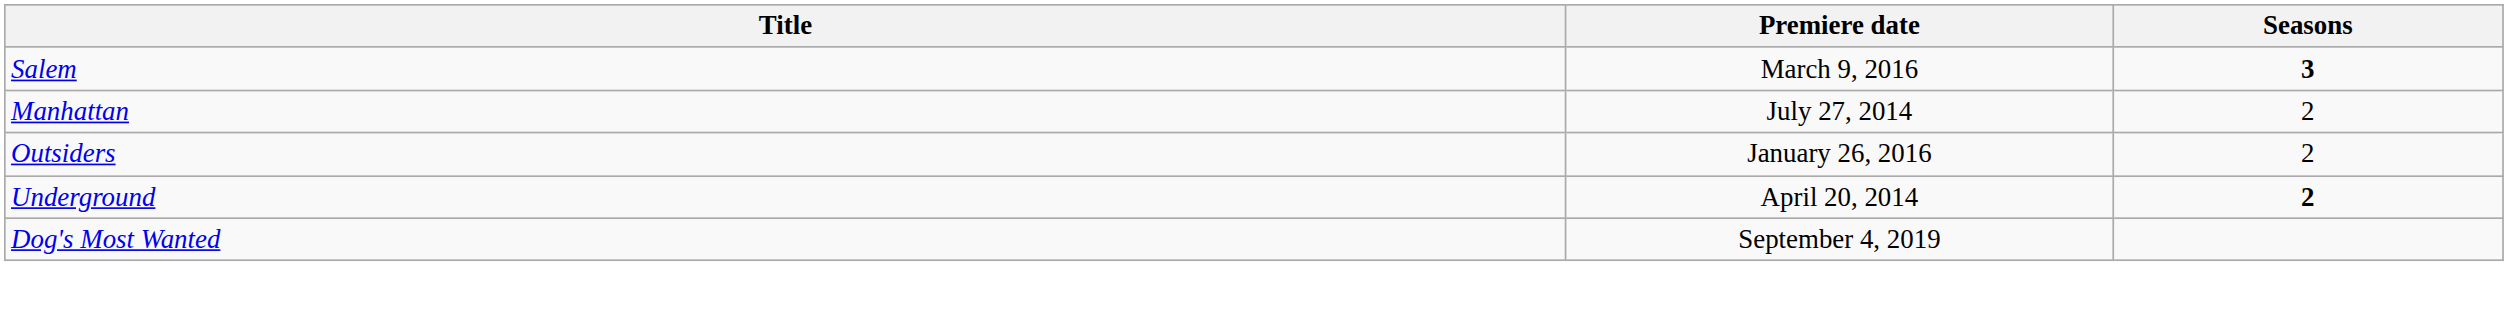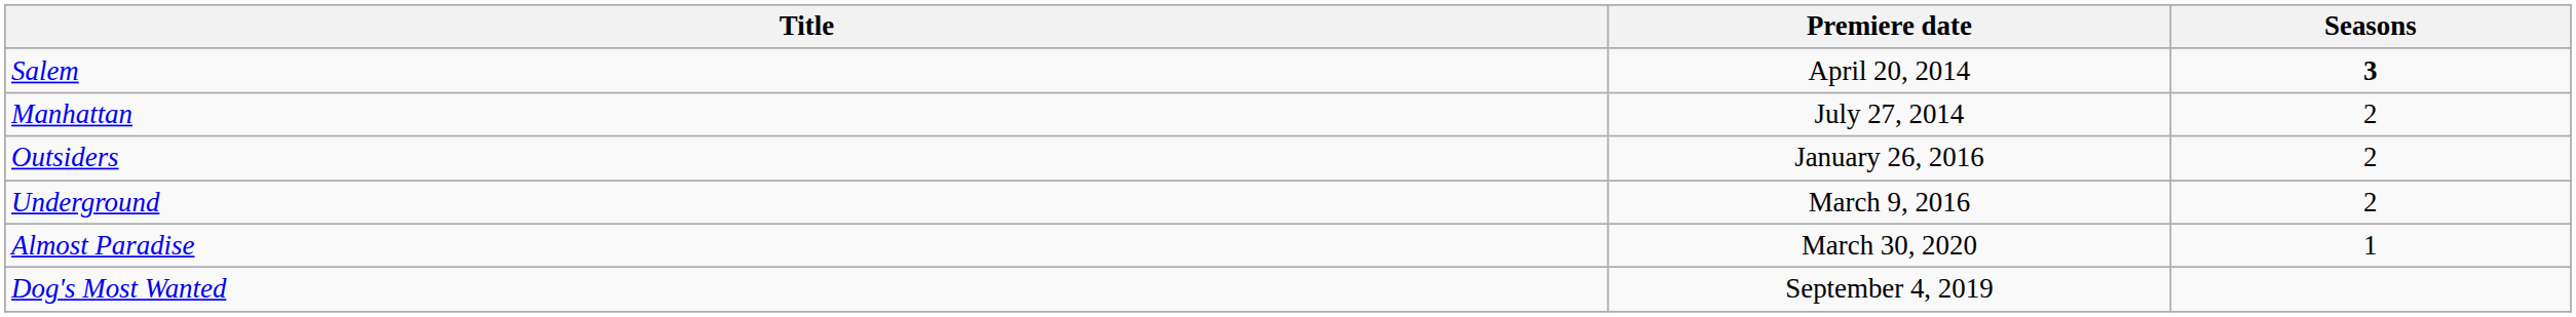 <table class="wikitable plainrowheaders sortable" style="width:75%;text-align:center;">
 <tr>
 <th scope="col" style="width:40%;">Title</th>
 <th scope="col" style="width:14%;">Premiere date</th>
 <th scope="col" style="width:10%;">Seasons</th>
 </tr>
 <tr>
 <td scope="row" style="text-align:left;"><em><a href='#'>Salem</a></em></td>
-<td>March 9, 2016</td>
+<td>April 20, 2014</td>
 <td><strong>3</strong></td>
 </tr>
 <tr>
 <td scope="row" style="text-align:left;"><em><a href='#'>Manhattan</a></em></td>
 <td>July 27, 2014</td>
 <td>2</td>
 </tr>
 <tr>
 <td scope="row" style="text-align:left;"><em><a href='#'>Outsiders</a></em></td>
 <td>January 26, 2016</td>
 <td>2</td>
 </tr>
 <tr>
 <td scope="row" style="text-align:left;"><em><a href='#'>Underground</a></em></td>
-<td>April 20, 2014</td>
-<td><strong>2</strong></td>
+<td>March 9, 2016</td>
+<td>2</td>
+</tr>
+<tr>
+<td scope="row" style="text-align:left;"><em><a href='#'>Almost Paradise</a></em></td>
+<td>March 30, 2020</td>
+<td>1</td>
 </tr>
 <tr>
 <td scope="row" style="text-align:left;"><em><a href='#'>Dog's Most Wanted</a></em></td>
 <td>September 4, 2019</td>
 </tr>
 </table>
